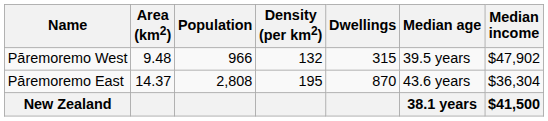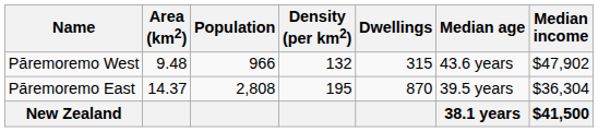 <table class="wikitable">
 <tr>
 <th>Name</th>
 <th>Area<br>(km<sup>2</sup>)</th>
 <th>Population</th>
 <th>Density<br>(per km<sup>2</sup>)</th>
 <th>Dwellings</th>
 <th>Median age</th>
 <th>Median<br>income</th>
 </tr>
 <tr>
 <td>Pāremoremo West</td>
 <td style="text-align:right;">9.48</td>
 <td style="text-align:right;">966</td>
 <td style="text-align:right;">132</td>
 <td style="text-align:right;">315</td>
-<td>39.5 years</td>
+<td>43.6 years</td>
 <td>$47,902</td>
 </tr>
 <tr>
 <td>Pāremoremo East</td>
 <td style="text-align:right;">14.37</td>
 <td style="text-align:right;">2,808</td>
 <td style="text-align:right;">195</td>
 <td style="text-align:right;">870</td>
-<td>43.6 years</td>
+<td>39.5 years</td>
 <td>$36,304</td>
 </tr>
 <tr>
 <th>New Zealand</th>
 <th></th>
 <th></th>
 <th></th>
 <th></th>
 <th>38.1 years</th>
 <th style="text-align:left;">$41,500</th>
 </tr>
 </table>
